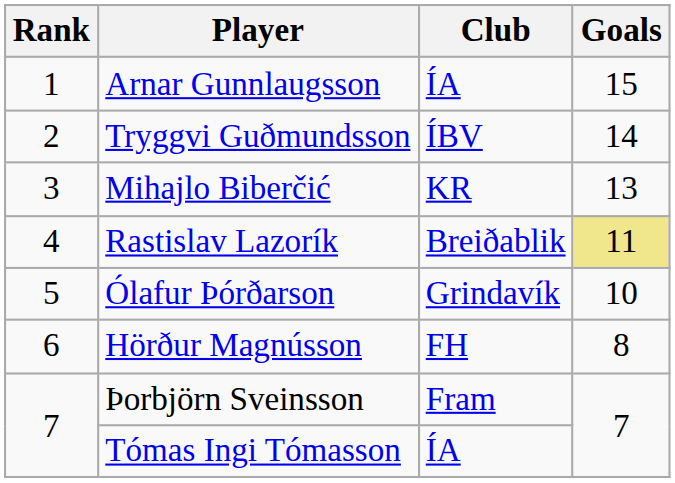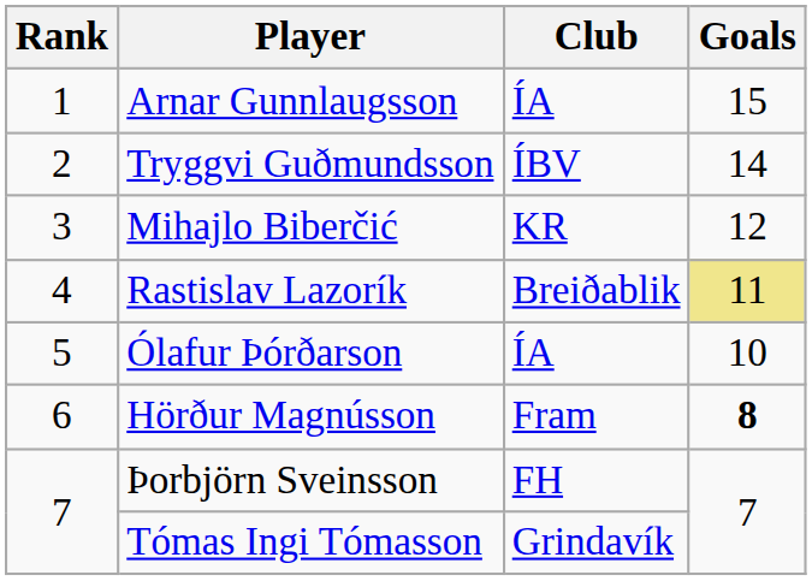 <table class="wikitable" style="text-align:center;">
 <tr>
 <th>Rank</th>
 <th>Player</th>
 <th>Club</th>
 <th>Goals</th>
 </tr>
 <tr>
 <td>1</td>
 <td align="left"> <a href='#'>Arnar Gunnlaugsson</a></td>
 <td align="left"><a href='#'>ÍA</a></td>
 <td>15</td>
 </tr>
 <tr>
 <td>2</td>
 <td align="left"> <a href='#'>Tryggvi Guðmundsson</a></td>
 <td align="left"><a href='#'>ÍBV</a></td>
 <td>14</td>
 </tr>
 <tr>
 <td>3</td>
 <td align="left"> <a href='#'>Mihajlo Biberčić</a></td>
 <td align="left"><a href='#'>KR</a></td>
-<td>13</td>
+<td>12</td>
 </tr>
 <tr>
 <td>4</td>
 <td align="left"> <a href='#'>Rastislav Lazorík</a></td>
 <td align="left"><a href='#'>Breiðablik</a></td>
 <td style="background: khaki;">11</td>
 </tr>
 <tr>
 <td>5</td>
 <td align="left"> <a href='#'>Ólafur Þórðarson</a></td>
-<td align="left"><a href='#'>Grindavík</a></td>
+<td align="left"><a href='#'>ÍA</a></td>
 <td>10</td>
 </tr>
 <tr>
 <td>6</td>
 <td align="left"> <a href='#'>Hörður Magnússon</a></td>
-<td align="left"><a href='#'>FH</a></td>
-<td>8</td>
+<td align="left"><a href='#'>Fram</a></td>
+<td><strong>8</strong></td>
 </tr>
 <tr>
 <td rowspan=2>7</td>
 <td align="left"> Þorbjörn Sveinsson</td>
-<td align="left"><a href='#'>Fram</a></td>
+<td align="left"><a href='#'>FH</a></td>
 <td rowspan=2>7</td>
 </tr>
 <tr>
 <td align="left"> <a href='#'>Tómas Ingi Tómasson</a></td>
-<td align="left"><a href='#'>ÍA</a></td>
+<td align="left"><a href='#'>Grindavík</a></td>
 </tr>
 </table>
